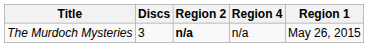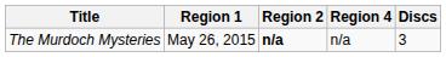 <table class="wikitable">
 <tr>
 <th>Title</th>
-<th>Discs</th>
+<th>Region 1</th>
 <th>Region 2</th>
 <th>Region 4</th>
-<th>Region 1</th>
+<th>Discs</th>
 </tr>
 <tr>
 <td><em>The Murdoch Mysteries</em></td>
-<td>3</td>
+<td>May 26, 2015</td>
 <td><strong>n/a</strong></td>
 <td>n/a</td>
-<td>May 26, 2015</td>
+<td>3</td>
 </tr>
 </table>
